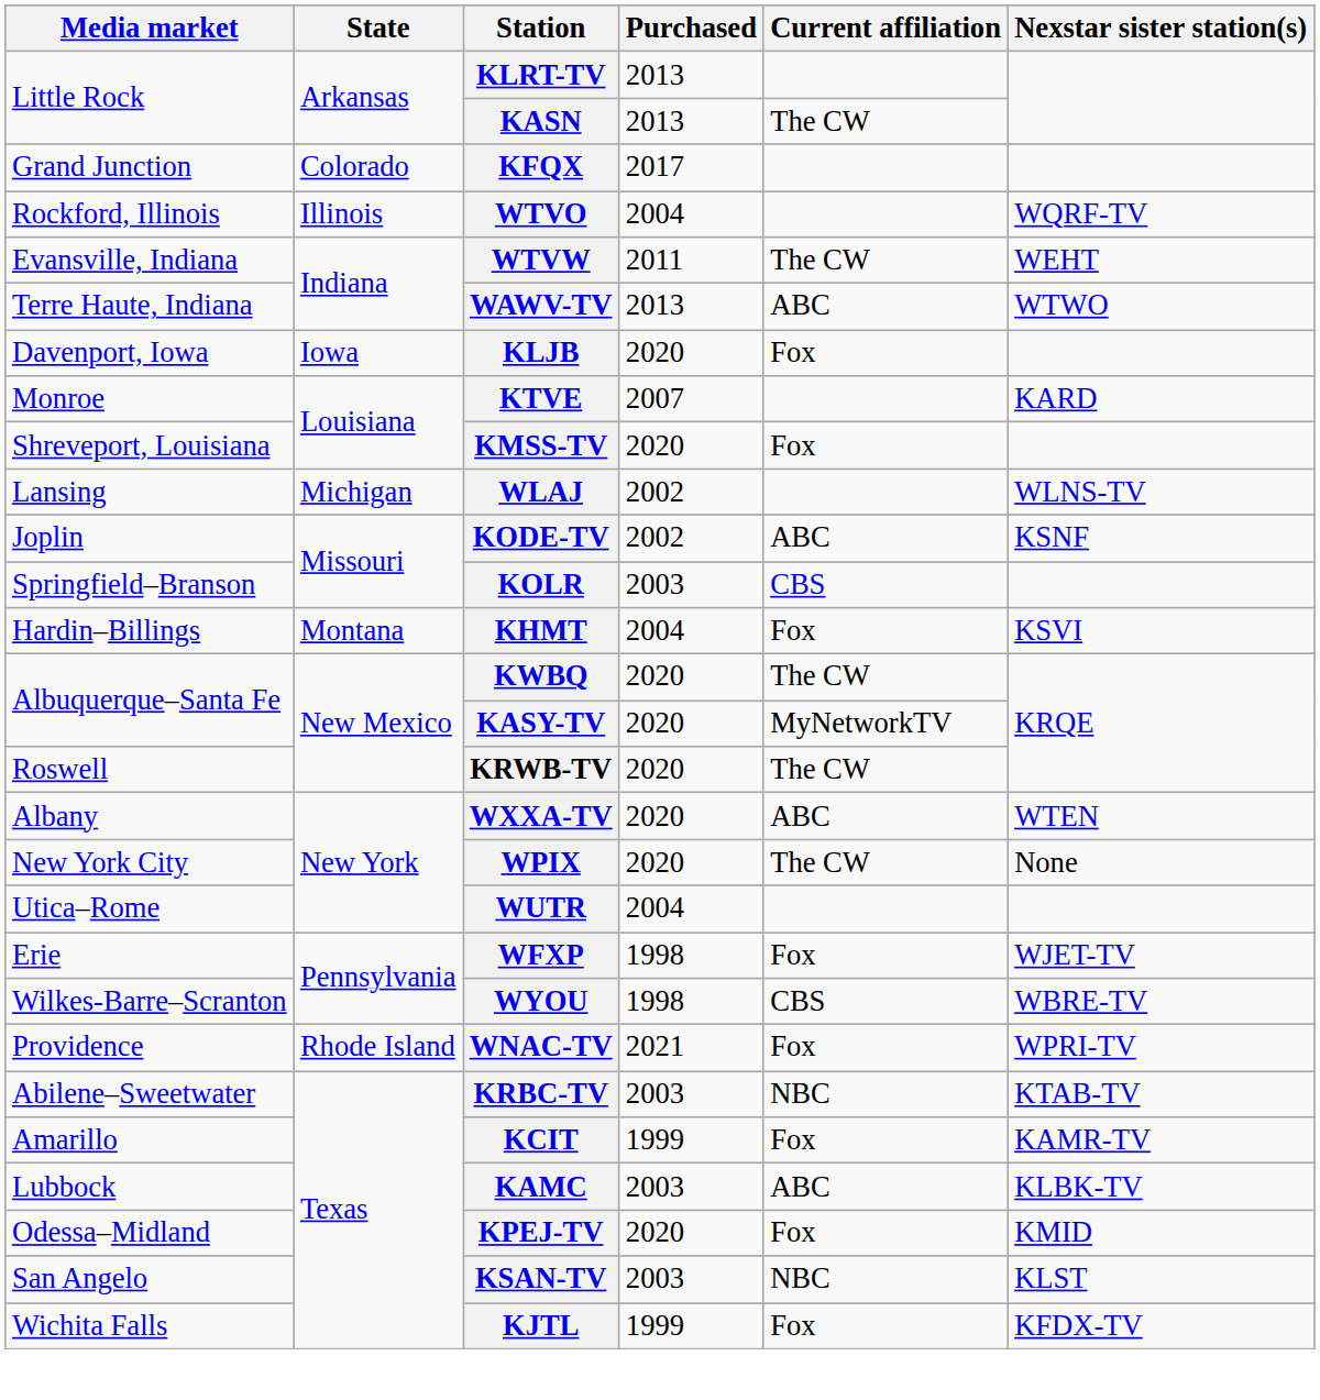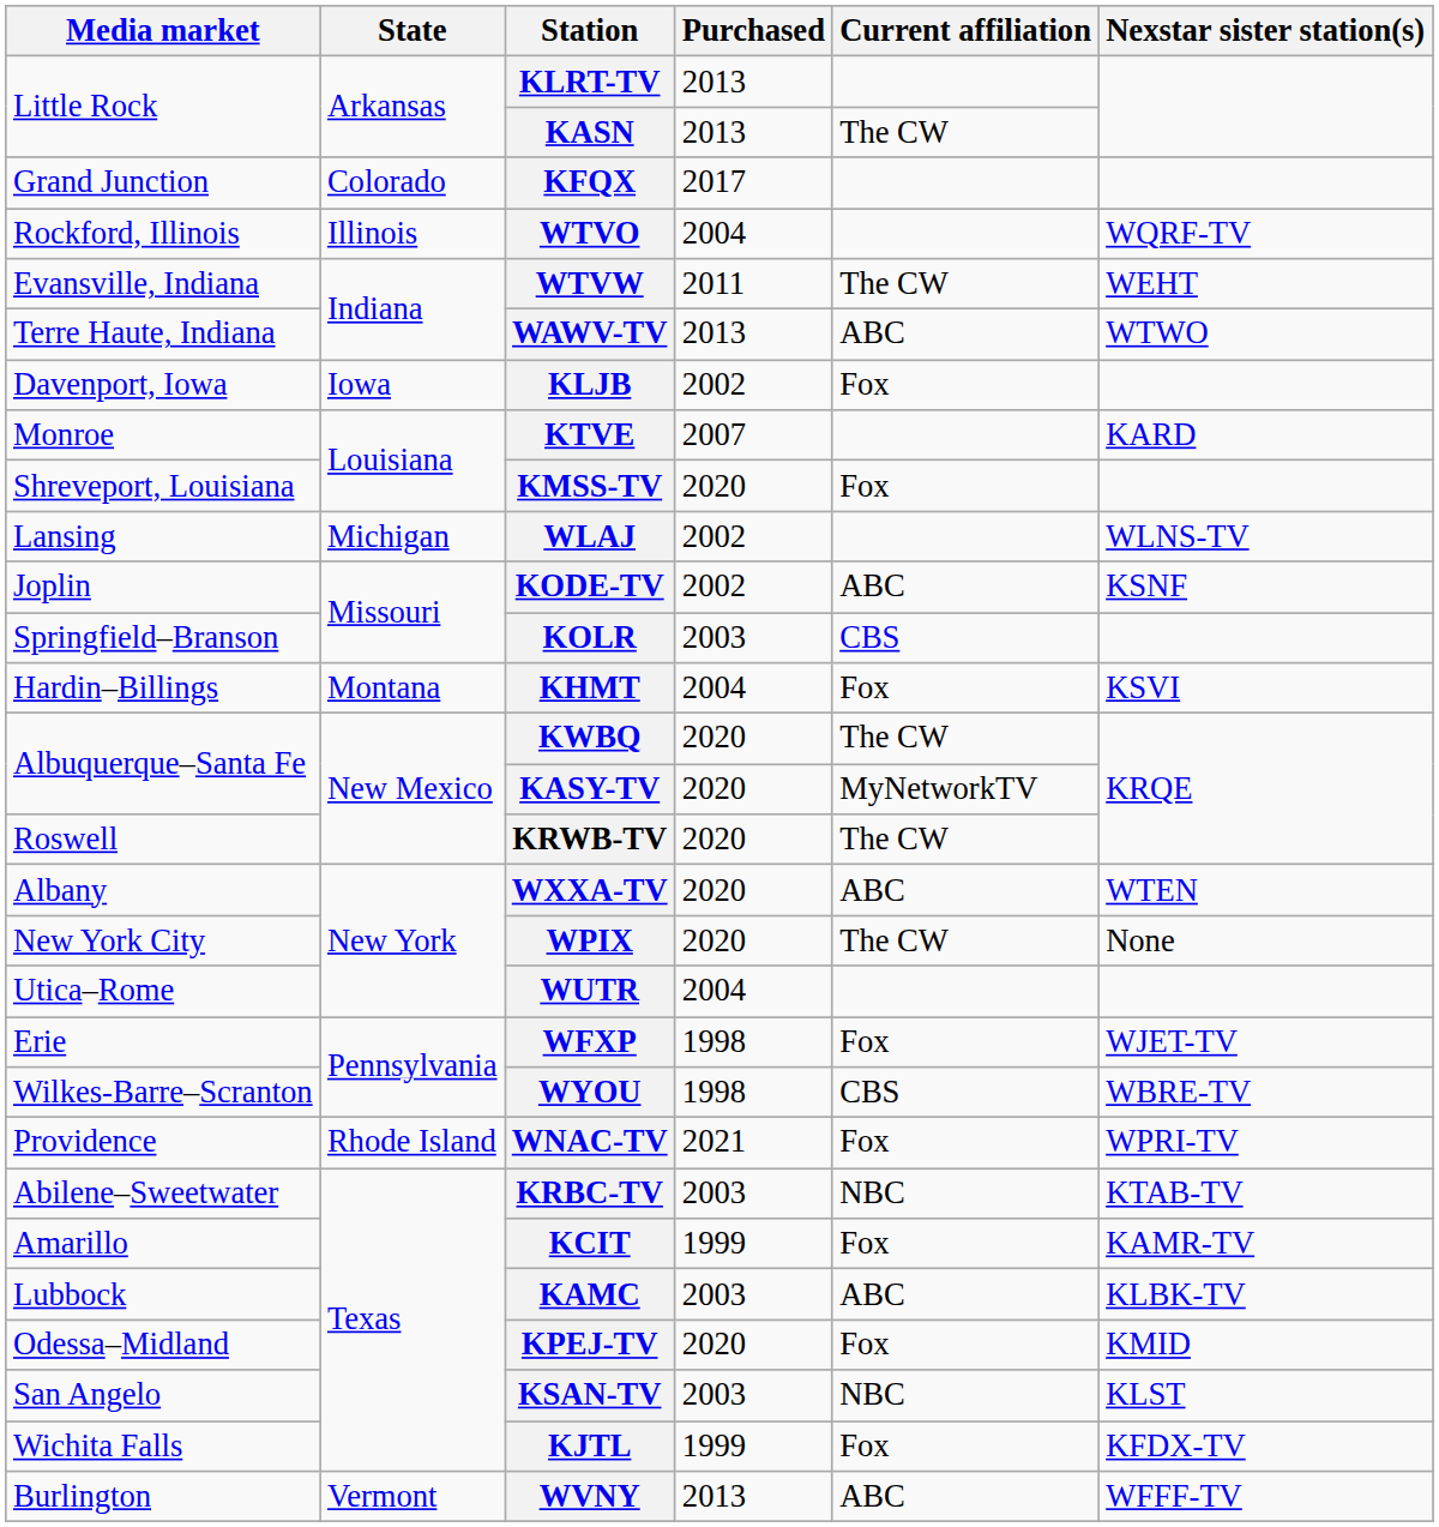 <table class="wikitable sortable">
 <tr>
 <th scope="col"><a href='#'>Media market</a></th>
 <th scope="col">State</th>
 <th scope="col">Station</th>
 <th scope="col">Purchased</th>
 <th scope="col">Current affiliation</th>
 <th scope="col">Nexstar sister station(s)</th>
 </tr>
 <tr>
 <td rowspan="2"><a href='#'>Little Rock</a></td>
 <td rowspan="2"><a href='#'>Arkansas</a></td>
 <th><a href='#'>KLRT-TV</a></th>
 <td>2013</td>
 <td></td>
 <td rowspan="2"></td>
 </tr>
 <tr>
 <th><a href='#'>KASN</a></th>
 <td>2013</td>
 <td>The CW</td>
 </tr>
 <tr>
 <td><a href='#'>Grand Junction</a></td>
 <td><a href='#'>Colorado</a></td>
 <th><a href='#'>KFQX</a></th>
 <td>2017</td>
 <td></td>
 <td></td>
 </tr>
 <tr>
 <td><a href='#'>Rockford, Illinois</a></td>
 <td><a href='#'>Illinois</a></td>
 <th><a href='#'>WTVO</a></th>
 <td>2004</td>
 <td></td>
 <td><a href='#'>WQRF-TV</a></td>
 </tr>
 <tr>
 <td><a href='#'>Evansville, Indiana</a></td>
 <td rowspan="2"><a href='#'>Indiana</a></td>
 <th><a href='#'>WTVW</a></th>
 <td>2011</td>
 <td>The CW</td>
 <td><a href='#'>WEHT</a></td>
 </tr>
 <tr>
 <td><a href='#'>Terre Haute, Indiana</a></td>
 <th><a href='#'>WAWV-TV</a></th>
 <td>2013</td>
 <td>ABC</td>
 <td><a href='#'>WTWO</a></td>
 </tr>
 <tr>
 <td><a href='#'>Davenport, Iowa</a></td>
 <td><a href='#'>Iowa</a></td>
 <th><a href='#'>KLJB</a></th>
-<td>2020</td>
+<td>2002</td>
 <td>Fox</td>
 <td></td>
 </tr>
 <tr>
 <td><a href='#'>Monroe</a></td>
 <td rowspan="2"><a href='#'>Louisiana</a></td>
 <th><a href='#'>KTVE</a></th>
 <td>2007</td>
 <td></td>
 <td><a href='#'>KARD</a></td>
 </tr>
 <tr>
 <td><a href='#'>Shreveport, Louisiana</a></td>
 <th><a href='#'>KMSS-TV</a></th>
 <td>2020</td>
 <td>Fox</td>
 <td></td>
 </tr>
 <tr>
 <td><a href='#'>Lansing</a></td>
 <td><a href='#'>Michigan</a></td>
 <th><a href='#'>WLAJ</a></th>
 <td>2002</td>
 <td></td>
 <td><a href='#'>WLNS-TV</a></td>
 </tr>
 <tr>
 <td><a href='#'>Joplin</a></td>
 <td rowspan="2"><a href='#'>Missouri</a></td>
 <th><a href='#'>KODE-TV</a></th>
 <td>2002</td>
 <td>ABC</td>
 <td><a href='#'>KSNF</a></td>
 </tr>
 <tr>
 <td><a href='#'>Springfield</a>–<a href='#'>Branson</a></td>
 <th><a href='#'>KOLR</a></th>
 <td>2003</td>
 <td><a href='#'>CBS</a></td>
 <td></td>
 </tr>
 <tr>
 <td><a href='#'>Hardin</a>–<a href='#'>Billings</a></td>
 <td><a href='#'>Montana</a></td>
 <th><a href='#'>KHMT</a></th>
 <td>2004</td>
 <td>Fox</td>
 <td><a href='#'>KSVI</a></td>
 </tr>
 <tr>
 <td rowspan="2"><a href='#'>Albuquerque</a>–<a href='#'>Santa Fe</a></td>
 <td rowspan="3"><a href='#'>New Mexico</a></td>
 <th><a href='#'>KWBQ</a></th>
 <td>2020</td>
 <td>The CW</td>
 <td rowspan="3"><a href='#'>KRQE</a></td>
 </tr>
 <tr>
 <th><a href='#'>KASY-TV</a></th>
 <td>2020</td>
 <td>MyNetworkTV</td>
 </tr>
 <tr>
 <td><a href='#'>Roswell</a></td>
 <th>KRWB-TV</th>
 <td>2020</td>
 <td>The CW</td>
 </tr>
 <tr>
 <td><a href='#'>Albany</a></td>
 <td rowspan="3"><a href='#'>New York</a></td>
 <th><a href='#'>WXXA-TV</a></th>
 <td>2020</td>
 <td>ABC</td>
 <td><a href='#'>WTEN</a></td>
 </tr>
 <tr>
 <td><a href='#'>New York City</a></td>
 <th><a href='#'>WPIX</a></th>
 <td>2020</td>
 <td>The CW</td>
 <td>None</td>
 </tr>
 <tr>
 <td><a href='#'>Utica</a>–<a href='#'>Rome</a></td>
 <th><a href='#'>WUTR</a></th>
 <td>2004</td>
 <td></td>
 <td></td>
 </tr>
 <tr>
 <td><a href='#'>Erie</a></td>
 <td rowspan="2"><a href='#'>Pennsylvania</a></td>
 <th><a href='#'>WFXP</a></th>
 <td>1998</td>
 <td>Fox</td>
 <td><a href='#'>WJET-TV</a></td>
 </tr>
 <tr>
 <td><a href='#'>Wilkes-Barre</a>–<a href='#'>Scranton</a></td>
 <th><a href='#'>WYOU</a></th>
 <td>1998</td>
 <td>CBS</td>
 <td><a href='#'>WBRE-TV</a></td>
 </tr>
 <tr>
 <td><a href='#'>Providence</a></td>
 <td><a href='#'>Rhode Island</a></td>
 <th><a href='#'>WNAC-TV</a></th>
 <td>2021</td>
 <td>Fox</td>
 <td><a href='#'>WPRI-TV</a></td>
 </tr>
 <tr>
 <td><a href='#'>Abilene</a>–<a href='#'>Sweetwater</a></td>
 <td rowspan="6"><a href='#'>Texas</a></td>
 <th><a href='#'>KRBC-TV</a></th>
 <td>2003</td>
 <td>NBC</td>
 <td><a href='#'>KTAB-TV</a></td>
 </tr>
 <tr>
 <td><a href='#'>Amarillo</a></td>
 <th><a href='#'>KCIT</a></th>
 <td>1999</td>
 <td>Fox</td>
 <td><a href='#'>KAMR-TV</a></td>
 </tr>
 <tr>
 <td><a href='#'>Lubbock</a></td>
 <th><a href='#'>KAMC</a></th>
 <td>2003</td>
 <td>ABC</td>
 <td><a href='#'>KLBK-TV</a></td>
 </tr>
 <tr>
 <td><a href='#'>Odessa</a>–<a href='#'>Midland</a></td>
 <th><a href='#'>KPEJ-TV</a></th>
 <td>2020</td>
 <td>Fox</td>
 <td><a href='#'>KMID</a></td>
 </tr>
 <tr>
 <td><a href='#'>San Angelo</a></td>
 <th><a href='#'>KSAN-TV</a></th>
 <td>2003</td>
 <td>NBC</td>
 <td><a href='#'>KLST</a></td>
 </tr>
 <tr>
 <td><a href='#'>Wichita Falls</a></td>
 <th><a href='#'>KJTL</a></th>
 <td>1999</td>
 <td>Fox</td>
 <td><a href='#'>KFDX-TV</a></td>
 </tr>
+<tr>
+<td><a href='#'>Burlington</a></td>
+<td><a href='#'>Vermont</a></td>
+<th><a href='#'>WVNY</a></th>
+<td>2013</td>
+<td>ABC</td>
+<td><a href='#'>WFFF-TV</a></td>
+</tr>
 </table>
